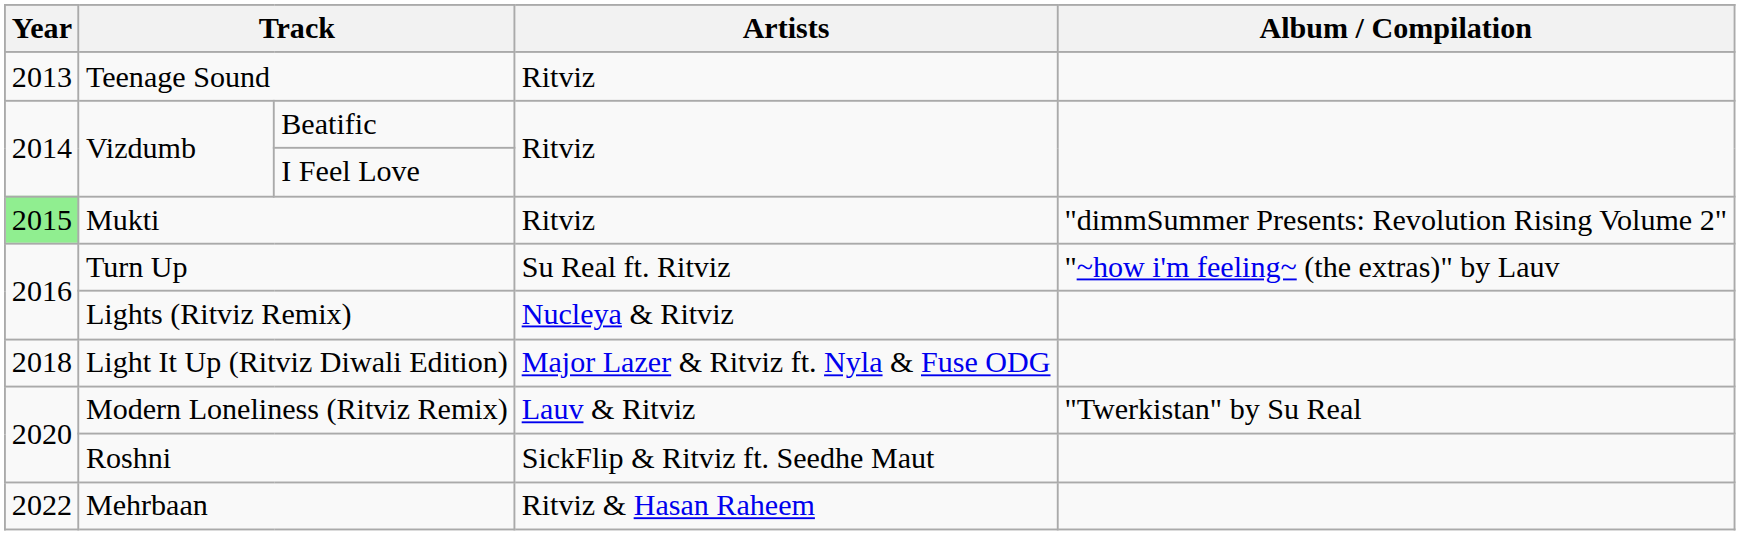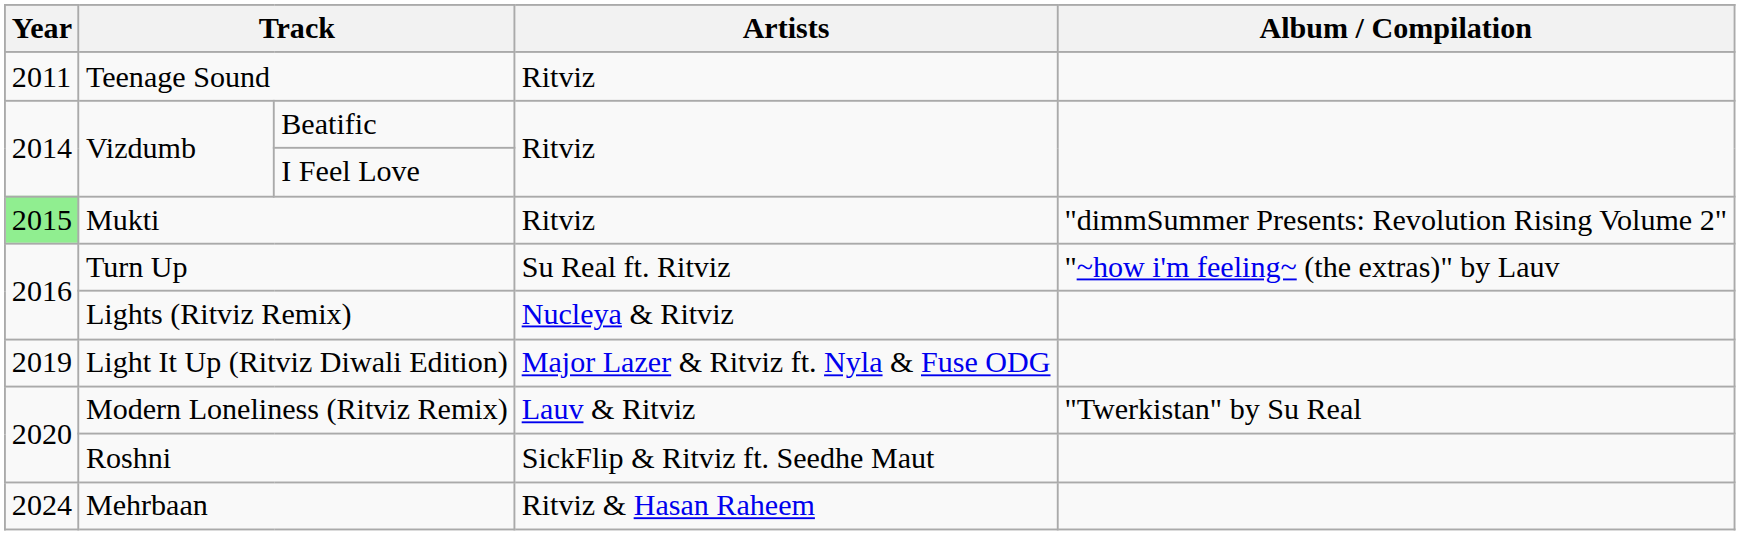 <table class="wikitable">
 <tr>
 <th>Year</th>
 <th colspan="2">Track</th>
 <th>Artists</th>
 <th>Album / Compilation</th>
 </tr>
 <tr>
-<td>2013</td>
+<td>2011</td>
 <td colspan="2">Teenage Sound</td>
 <td>Ritviz</td>
 <td></td>
 </tr>
 <tr>
 <td rowspan="2">2014</td>
 <td rowspan="2">Vizdumb</td>
 <td>Beatific</td>
 <td rowspan="2">Ritviz</td>
 <td rowspan="2"></td>
 </tr>
 <tr>
 <td>I Feel Love</td>
 </tr>
 <tr>
 <td style="background: lightgreen;">2015</td>
 <td colspan="2">Mukti</td>
 <td>Ritviz</td>
 <td>"dimmSummer Presents: Revolution Rising Volume 2"</td>
 </tr>
 <tr>
 <td rowspan="2">2016</td>
 <td colspan="2">Turn Up</td>
 <td>Su Real ft. Ritviz</td>
 <td>"<a href='#'>~how i'm feeling~</a> (the extras)" by Lauv</td>
 </tr>
 <tr>
 <td colspan="2">Lights (Ritviz Remix)</td>
 <td><a href='#'>Nucleya</a> & Ritviz</td>
 <td></td>
 </tr>
 <tr>
-<td>2018</td>
+<td>2019</td>
 <td colspan="2">Light It Up (Ritviz Diwali Edition)</td>
 <td><a href='#'>Major Lazer</a> & Ritviz ft. <a href='#'>Nyla</a> & <a href='#'>Fuse ODG</a></td>
 <td></td>
 </tr>
 <tr>
 <td rowspan="2">2020</td>
 <td colspan="2">Modern Loneliness (Ritviz Remix)</td>
 <td><a href='#'>Lauv</a> & Ritviz</td>
 <td>"Twerkistan" by Su Real</td>
 </tr>
 <tr>
 <td colspan="2">Roshni</td>
 <td>SickFlip & Ritviz ft. Seedhe Maut</td>
 <td></td>
 </tr>
 <tr>
-<td>2022</td>
+<td>2024</td>
 <td colspan="2">Mehrbaan</td>
 <td>Ritviz & <a href='#'>Hasan Raheem</a></td>
 <td></td>
 </tr>
 </table>
